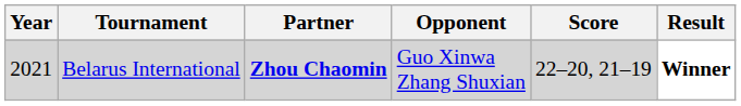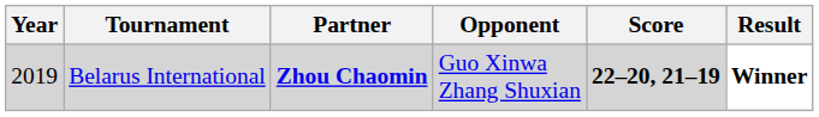 <table class="sortable wikitable" style="font-size: 90%;">
 <tr>
 <th>Year</th>
 <th>Tournament</th>
 <th>Partner</th>
 <th>Opponent</th>
 <th>Score</th>
 <th>Result</th>
 </tr>
 <tr style="background:#D5D5D5">
-<td align="center">2021</td>
+<td align="center">2019</td>
 <td align="left"><a href='#'>Belarus International</a></td>
 <td align="left"><strong> <a href='#'>Zhou Chaomin</a></strong></td>
 <td align="left"> <a href='#'>Guo Xinwa</a><br> <a href='#'>Zhang Shuxian</a></td>
-<td align="left">22–20, 21–19</td>
+<td align="left"><strong>22–20, 21–19</strong></td>
 <td style="text-align:left; background:white"> <strong>Winner</strong></td>
 </tr>
 </table>
